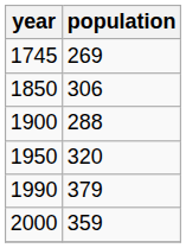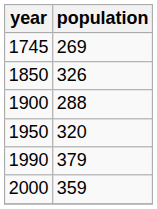 <table class="wikitable">
 <tr>
 <th>year</th>
 <th>population</th>
 </tr>
 <tr>
 <td>1745</td>
 <td>269</td>
 </tr>
 <tr>
 <td>1850</td>
-<td>306</td>
+<td>326</td>
 </tr>
 <tr>
 <td>1900</td>
 <td>288</td>
 </tr>
 <tr>
 <td>1950</td>
 <td>320</td>
 </tr>
 <tr>
 <td>1990</td>
 <td>379</td>
 </tr>
 <tr>
 <td>2000</td>
 <td>359</td>
 </tr>
 <tr>
 </tr>
 </table>
